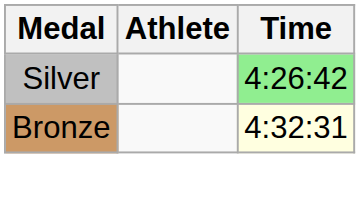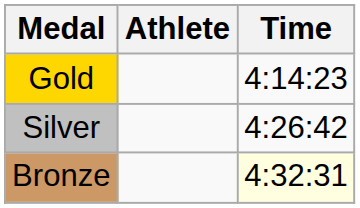 <table class="wikitable">
 <tr>
 <th>Medal</th>
 <th>Athlete</th>
 <th>Time</th>
 </tr>
 <tr>
+<td style="text-align:center;background-color:gold;">Gold</td>
+<td></td>
+<td>4:14:23</td>
+</tr>
+<tr>
 <td style="text-align:center;background-color:silver;">Silver</td>
 <td></td>
-<td style="background: lightgreen;">4:26:42</td>
+<td>4:26:42</td>
 </tr>
 <tr>
 <td style="text-align:center;background-color:#CC9966;">Bronze</td>
 <td></td>
 <td style="background: lightyellow;">4:32:31</td>
 </tr>
 </table>
